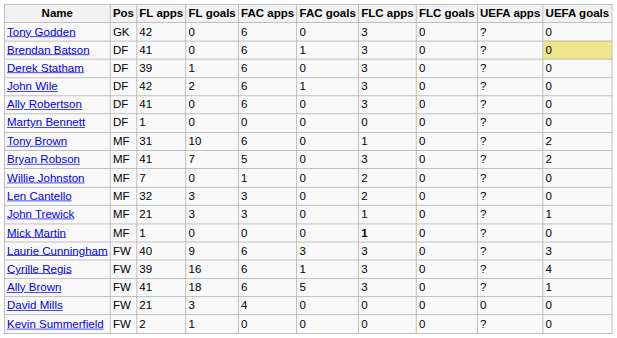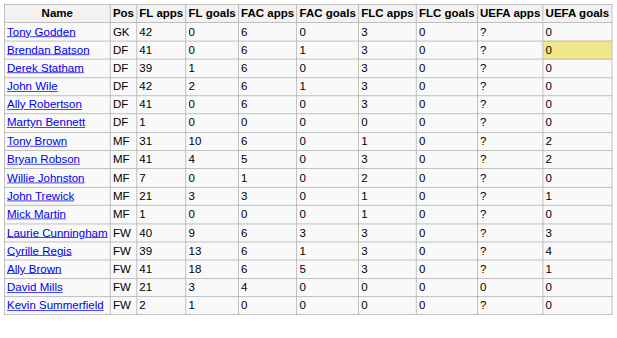 <table class="wikitable">
 <tr>
 <th>Name</th>
 <th>Pos</th>
 <th>FL apps</th>
 <th>FL goals</th>
 <th>FAC apps</th>
 <th>FAC goals</th>
 <th>FLC apps</th>
 <th>FLC goals</th>
 <th>UEFA apps</th>
 <th>UEFA goals</th>
 </tr>
 <tr>
 <td><a href='#'>Tony Godden</a></td>
 <td>GK</td>
 <td>42</td>
 <td>0</td>
 <td>6</td>
 <td>0</td>
 <td>3</td>
 <td>0</td>
 <td>?</td>
 <td>0</td>
 </tr>
 <tr>
 <td><a href='#'>Brendan Batson</a></td>
 <td>DF</td>
 <td>41</td>
 <td>0</td>
 <td>6</td>
 <td>1</td>
 <td>3</td>
 <td>0</td>
 <td>?</td>
 <td style="background: khaki;">0</td>
 </tr>
 <tr>
 <td><a href='#'>Derek Statham</a></td>
 <td>DF</td>
 <td>39</td>
 <td>1</td>
 <td>6</td>
 <td>0</td>
 <td>3</td>
 <td>0</td>
 <td>?</td>
 <td>0</td>
 </tr>
 <tr>
 <td><a href='#'>John Wile</a></td>
 <td>DF</td>
 <td>42</td>
 <td>2</td>
 <td>6</td>
 <td>1</td>
 <td>3</td>
 <td>0</td>
 <td>?</td>
 <td>0</td>
 </tr>
 <tr>
 <td><a href='#'>Ally Robertson</a></td>
 <td>DF</td>
 <td>41</td>
 <td>0</td>
 <td>6</td>
 <td>0</td>
 <td>3</td>
 <td>0</td>
 <td>?</td>
 <td>0</td>
 </tr>
 <tr>
 <td><a href='#'>Martyn Bennett</a></td>
 <td>DF</td>
 <td>1</td>
 <td>0</td>
 <td>0</td>
 <td>0</td>
 <td>0</td>
 <td>0</td>
 <td>?</td>
 <td>0</td>
 </tr>
 <tr>
 <td><a href='#'>Tony Brown</a></td>
 <td>MF</td>
 <td>31</td>
 <td>10</td>
 <td>6</td>
 <td>0</td>
 <td>1</td>
 <td>0</td>
 <td>?</td>
 <td>2</td>
 </tr>
 <tr>
 <td><a href='#'>Bryan Robson</a></td>
 <td>MF</td>
 <td>41</td>
-<td>7</td>
+<td>4</td>
 <td>5</td>
 <td>0</td>
 <td>3</td>
 <td>0</td>
 <td>?</td>
 <td>2</td>
 </tr>
 <tr>
 <td><a href='#'>Willie Johnston</a></td>
 <td>MF</td>
 <td>7</td>
 <td>0</td>
 <td>1</td>
-<td>0</td>
-<td>2</td>
-<td>0</td>
-<td>?</td>
-<td>0</td>
-</tr>
-<tr>
-<td><a href='#'>Len Cantello</a></td>
-<td>MF</td>
-<td>32</td>
-<td>3</td>
-<td>3</td>
 <td>0</td>
 <td>2</td>
 <td>0</td>
 <td>?</td>
 <td>0</td>
 </tr>
 <tr>
 <td><a href='#'>John Trewick</a></td>
 <td>MF</td>
 <td>21</td>
 <td>3</td>
 <td>3</td>
 <td>0</td>
 <td>1</td>
 <td>0</td>
 <td>?</td>
 <td>1</td>
 </tr>
 <tr>
 <td><a href='#'>Mick Martin</a></td>
 <td>MF</td>
 <td>1</td>
 <td>0</td>
 <td>0</td>
 <td>0</td>
-<td><strong>1</strong></td>
+<td>1</td>
 <td>0</td>
 <td>?</td>
 <td>0</td>
 </tr>
 <tr>
 <td><a href='#'>Laurie Cunningham</a></td>
 <td>FW</td>
 <td>40</td>
 <td>9</td>
 <td>6</td>
 <td>3</td>
 <td>3</td>
 <td>0</td>
 <td>?</td>
 <td>3</td>
 </tr>
 <tr>
 <td><a href='#'>Cyrille Regis</a></td>
 <td>FW</td>
 <td>39</td>
-<td>16</td>
+<td>13</td>
 <td>6</td>
 <td>1</td>
 <td>3</td>
 <td>0</td>
 <td>?</td>
 <td>4</td>
 </tr>
 <tr>
 <td><a href='#'>Ally Brown</a></td>
 <td>FW</td>
 <td>41</td>
 <td>18</td>
 <td>6</td>
 <td>5</td>
 <td>3</td>
 <td>0</td>
 <td>?</td>
 <td>1</td>
 </tr>
 <tr>
 <td><a href='#'>David Mills</a></td>
 <td>FW</td>
 <td>21</td>
 <td>3</td>
 <td>4</td>
 <td>0</td>
 <td>0</td>
 <td>0</td>
 <td>0</td>
 <td>0</td>
 </tr>
 <tr>
 <td><a href='#'>Kevin Summerfield</a></td>
 <td>FW</td>
 <td>2</td>
 <td>1</td>
 <td>0</td>
 <td>0</td>
 <td>0</td>
 <td>0</td>
 <td>?</td>
 <td>0</td>
 </tr>
 </table>
